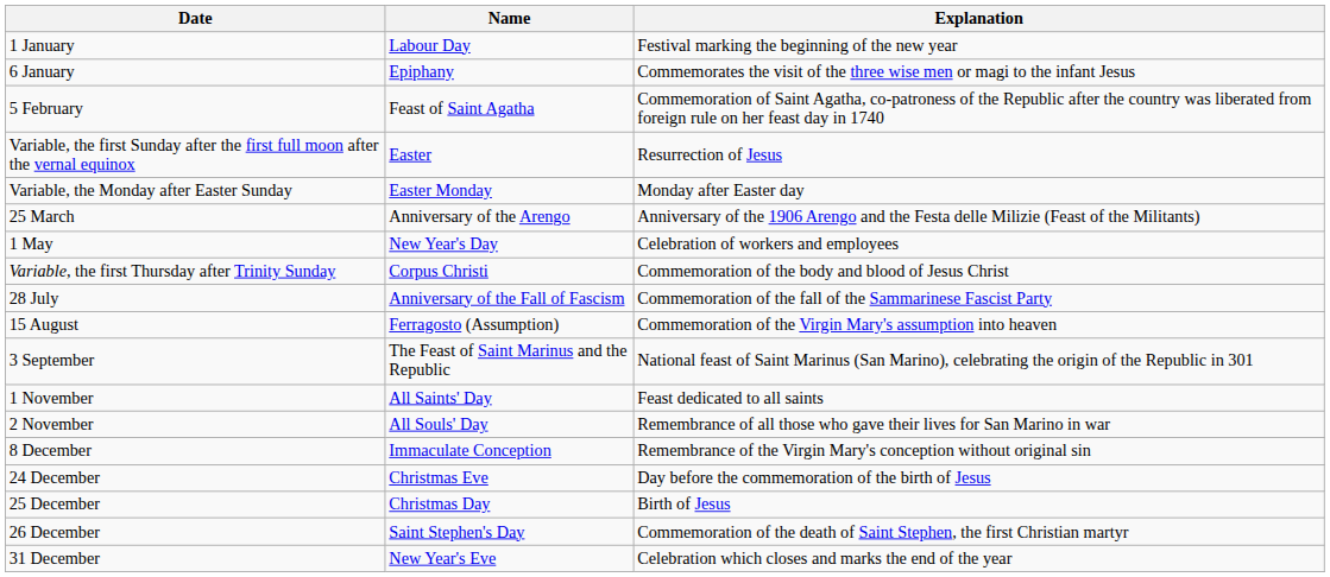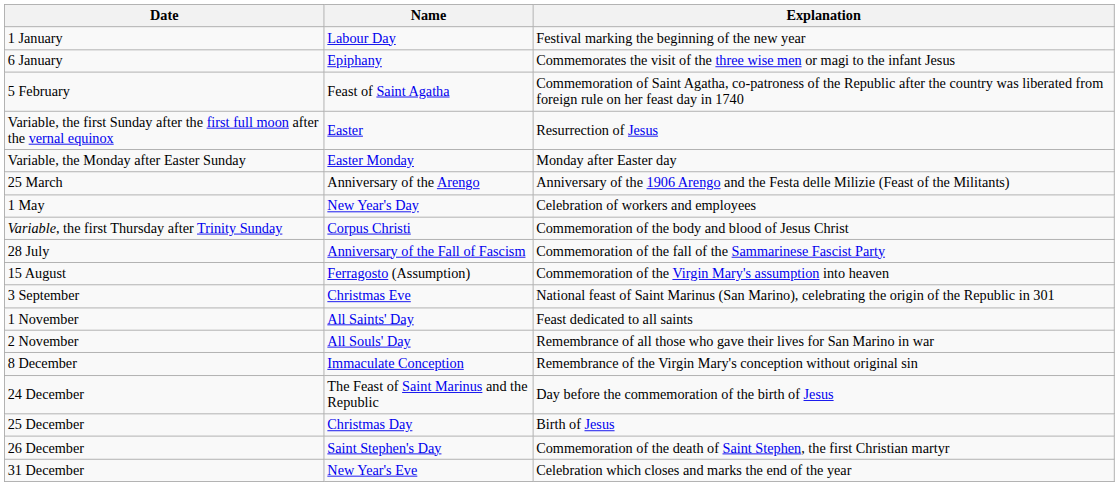 <table class="wikitable">
 <tr>
 <th>Date</th>
 <th>Name</th>
 <th>Explanation</th>
 </tr>
 <tr>
 <td>1 January</td>
 <td><a href='#'>Labour Day</a></td>
 <td>Festival marking the beginning of the new year</td>
 </tr>
 <tr>
 <td>6 January</td>
 <td><a href='#'>Epiphany</a></td>
 <td>Commemorates the visit of the <a href='#'>three wise men</a> or magi to the infant Jesus</td>
 </tr>
 <tr>
 <td>5 February</td>
 <td>Feast of <a href='#'>Saint Agatha</a></td>
 <td>Commemoration of Saint Agatha, co-patroness of the Republic after the country was liberated from foreign rule on her feast day in 1740</td>
 </tr>
 <tr>
 <td>Variable, the first Sunday after the <a href='#'>first full moon</a> after the <a href='#'>vernal equinox</a></td>
 <td><a href='#'>Easter</a></td>
 <td>Resurrection of <a href='#'>Jesus</a></td>
 </tr>
 <tr>
 <td>Variable, the Monday after Easter Sunday</td>
 <td><a href='#'>Easter Monday</a></td>
 <td>Monday after Easter day</td>
 </tr>
 <tr>
 <td>25 March</td>
 <td>Anniversary of the <a href='#'>Arengo</a></td>
 <td>Anniversary of the <a href='#'>1906 Arengo</a> and the Festa delle Milizie (Feast of the Militants)</td>
 </tr>
 <tr>
 <td>1 May</td>
 <td><a href='#'>New Year's Day</a></td>
 <td>Celebration of workers and employees</td>
 </tr>
 <tr>
 <td><em>Variable</em>, the first Thursday after <a href='#'>Trinity Sunday</a></td>
 <td><a href='#'>Corpus Christi</a></td>
 <td>Commemoration of the body and blood of Jesus Christ</td>
 </tr>
 <tr>
 <td>28 July</td>
 <td><a href='#'>Anniversary of the Fall of Fascism</a></td>
 <td>Commemoration of the fall of the <a href='#'>Sammarinese Fascist Party</a></td>
 </tr>
 <tr>
 <td>15 August</td>
 <td><a href='#'>Ferragosto</a> (Assumption)</td>
 <td>Commemoration of the <a href='#'>Virgin Mary's assumption</a> into heaven</td>
 </tr>
 <tr>
 <td>3 September</td>
-<td>The Feast of <a href='#'>Saint Marinus</a> and the Republic</td>
+<td><a href='#'>Christmas Eve</a></td>
 <td>National feast of Saint Marinus (San Marino), celebrating the origin of the Republic in 301</td>
 </tr>
 <tr>
 <td>1 November</td>
 <td><a href='#'>All Saints' Day</a></td>
 <td>Feast dedicated to all saints</td>
 </tr>
 <tr>
 <td>2 November</td>
 <td><a href='#'>All Souls' Day</a></td>
 <td>Remembrance of all those who gave their lives for San Marino in war</td>
 </tr>
 <tr>
 <td>8 December</td>
 <td><a href='#'>Immaculate Conception</a></td>
 <td>Remembrance of the Virgin Mary's conception without original sin</td>
 </tr>
 <tr>
 <td>24 December</td>
-<td><a href='#'>Christmas Eve</a></td>
+<td>The Feast of <a href='#'>Saint Marinus</a> and the Republic</td>
 <td>Day before the commemoration of the birth of <a href='#'>Jesus</a></td>
 </tr>
 <tr>
 <td>25 December</td>
 <td><a href='#'>Christmas Day</a></td>
 <td>Birth of <a href='#'>Jesus</a></td>
 </tr>
 <tr>
 <td>26 December</td>
 <td><a href='#'>Saint Stephen's Day</a></td>
 <td>Commemoration of the death of <a href='#'>Saint Stephen</a>, the first Christian martyr</td>
 </tr>
 <tr>
 <td>31 December</td>
 <td><a href='#'>New Year's Eve</a></td>
 <td>Celebration which closes and marks the end of the year</td>
 </tr>
 </table>
